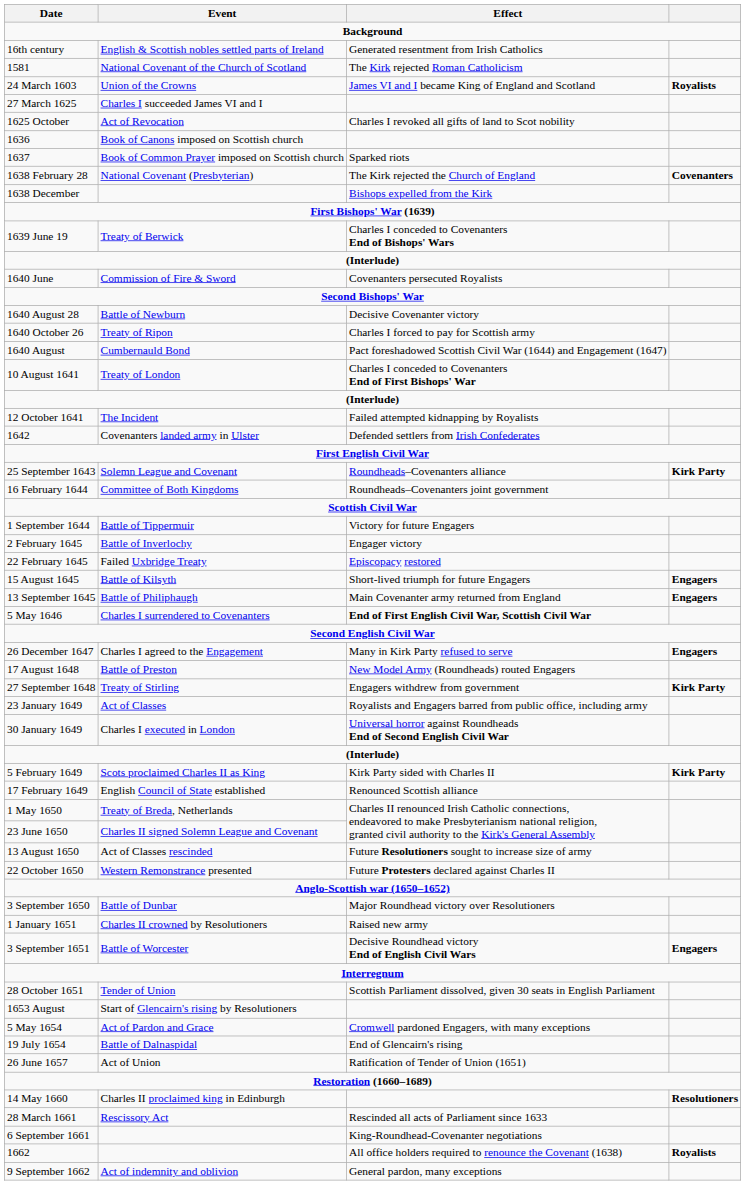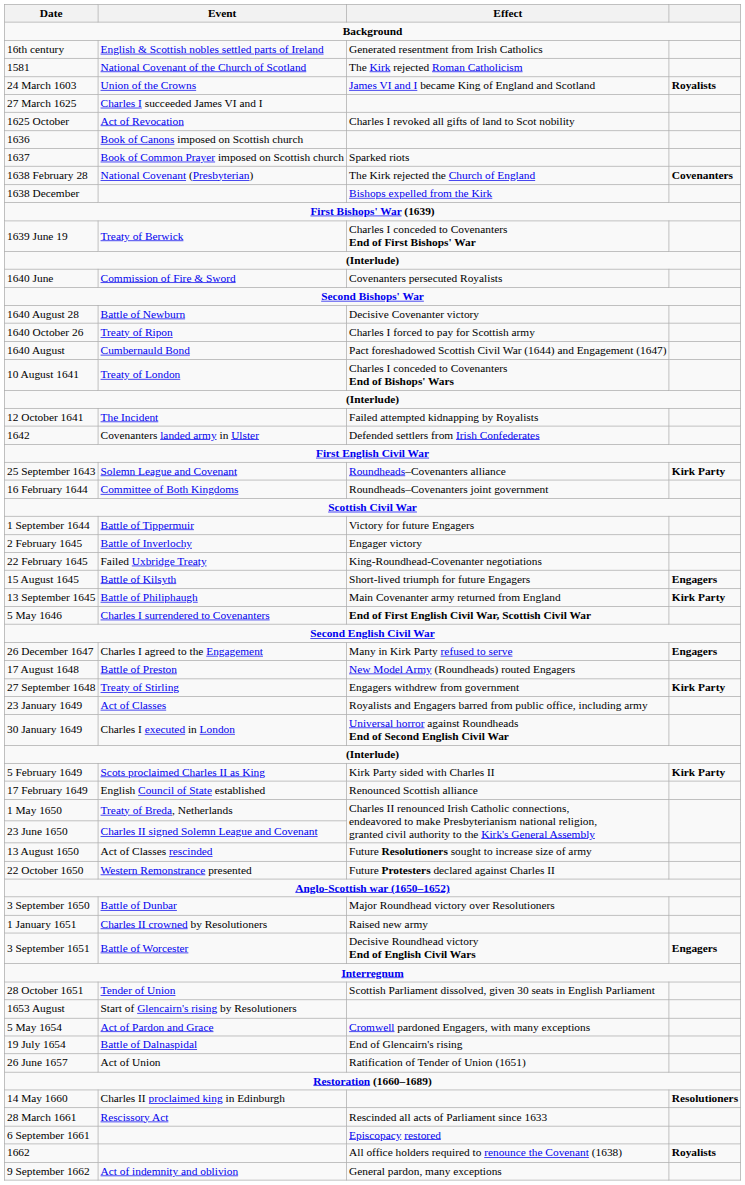 <table class="wikitable">
 <tr>
 <th>Date</th>
 <th>Event</th>
 <th>Effect</th>
 <th></th>
 </tr>
 <tr>
 <td colspan=4 style="text-align:center;"><strong>Background</strong></td>
 </tr>
 <tr>
 <td>16th century</td>
 <td><a href='#'>English & Scottish nobles settled parts of Ireland</a></td>
 <td>Generated resentment from Irish Catholics</td>
 <td></td>
 </tr>
 <tr>
 <td>1581</td>
 <td><a href='#'>National Covenant of the Church of Scotland</a></td>
 <td>The <a href='#'>Kirk</a> rejected <a href='#'>Roman Catholicism</a></td>
 <td></td>
 </tr>
 <tr>
 <td>24 March 1603</td>
 <td><a href='#'>Union of the Crowns</a></td>
 <td><a href='#'>James VI and I</a> became King of England and Scotland</td>
 <td><strong>Royalists</strong></td>
 </tr>
 <tr>
 <td>27 March 1625</td>
 <td><a href='#'>Charles I</a> succeeded James VI and I</td>
 <td></td>
 <td></td>
 </tr>
 <tr>
 <td>1625 October</td>
 <td><a href='#'>Act of Revocation</a></td>
 <td>Charles I revoked all gifts of land to Scot nobility</td>
 <td></td>
 </tr>
 <tr>
 <td>1636</td>
 <td><a href='#'>Book of Canons</a> imposed on Scottish church</td>
 <td></td>
 <td></td>
 </tr>
 <tr>
 <td>1637</td>
 <td><a href='#'>Book of Common Prayer</a> imposed on Scottish church</td>
 <td>Sparked riots</td>
 <td></td>
 </tr>
 <tr>
 <td>1638 February 28</td>
 <td><a href='#'>National Covenant</a> (<a href='#'>Presbyterian</a>)</td>
 <td>The Kirk rejected the <a href='#'>Church of England</a></td>
 <td><strong>Covenanters</strong></td>
 </tr>
 <tr>
 <td>1638 December</td>
 <td></td>
 <td><a href='#'>Bishops expelled from the Kirk</a></td>
 <td></td>
 </tr>
 <tr>
 <td colspan=4 style="text-align:center;"><strong><a href='#'>First Bishops' War</a> (1639)</strong></td>
 </tr>
 <tr>
 <td>1639 June 19</td>
 <td><a href='#'>Treaty of Berwick</a></td>
-<td>Charles I conceded to Covenanters<br><strong>End of Bishops' Wars</strong></td>
+<td>Charles I conceded to Covenanters<br><strong>End of First Bishops' War</strong></td>
 <td></td>
 </tr>
 <tr>
 <td colspan=4 style="text-align:center;"><strong>(Interlude)</strong></td>
 </tr>
 <tr>
 <td>1640 June</td>
 <td><a href='#'>Commission of Fire & Sword</a></td>
 <td>Covenanters persecuted Royalists</td>
 <td></td>
 </tr>
 <tr>
 <td colspan=4 style="text-align:center;"><strong><a href='#'>Second Bishops' War</a></strong></td>
 </tr>
 <tr>
 <td>1640 August 28</td>
 <td><a href='#'>Battle of Newburn</a></td>
 <td>Decisive Covenanter victory</td>
 <td></td>
 </tr>
 <tr>
 <td>1640 October 26</td>
 <td><a href='#'>Treaty of Ripon</a></td>
 <td>Charles I forced to pay for Scottish army</td>
 <td></td>
 </tr>
 <tr>
 <td>1640 August</td>
 <td><a href='#'>Cumbernauld Bond</a></td>
 <td>Pact foreshadowed Scottish Civil War (1644) and Engagement (1647)</td>
 <td></td>
 </tr>
 <tr>
 <td>10 August 1641</td>
 <td><a href='#'>Treaty of London</a></td>
-<td>Charles I conceded to Covenanters<br><strong>End of First Bishops' War</strong></td>
+<td>Charles I conceded to Covenanters<br><strong>End of Bishops' Wars</strong></td>
 <td></td>
 </tr>
 <tr>
 <td colspan=4 style="text-align:center;"><strong>(Interlude)</strong></td>
 </tr>
 <tr>
 <td>12 October 1641</td>
 <td><a href='#'>The Incident</a></td>
 <td>Failed attempted kidnapping by Royalists</td>
 <td></td>
 </tr>
 <tr>
 <td>1642</td>
 <td>Covenanters <a href='#'>landed army</a> in <a href='#'>Ulster</a></td>
 <td>Defended settlers from <a href='#'>Irish Confederates</a></td>
 <td></td>
 </tr>
 <tr>
 <td colspan=4 style="text-align:center;"><strong><a href='#'>First English Civil War</a></strong></td>
 </tr>
 <tr>
 <td>25 September 1643</td>
 <td><a href='#'>Solemn League and Covenant</a></td>
 <td><a href='#'>Roundheads</a>–Covenanters alliance</td>
 <td><strong>Kirk Party</strong></td>
 </tr>
 <tr>
 <td>16 February 1644</td>
 <td><a href='#'>Committee of Both Kingdoms</a></td>
 <td>Roundheads–Covenanters joint government</td>
 <td></td>
 </tr>
 <tr>
 <td colspan=4 style="text-align:center;"><strong><a href='#'>Scottish Civil War</a></strong></td>
 </tr>
 <tr>
 <td>1 September 1644</td>
 <td><a href='#'>Battle of Tippermuir</a></td>
 <td>Victory for future Engagers</td>
 <td></td>
 </tr>
 <tr>
 <td>2 February 1645</td>
 <td><a href='#'>Battle of Inverlochy</a></td>
 <td>Engager victory</td>
 <td></td>
 </tr>
 <tr>
 <td>22 February 1645</td>
 <td>Failed <a href='#'>Uxbridge Treaty</a></td>
-<td><a href='#'>Episcopacy</a> <a href='#'>restored</a></td>
+<td>King-Roundhead-Covenanter negotiations</td>
 <td></td>
 </tr>
 <tr>
 <td>15 August 1645</td>
 <td><a href='#'>Battle of Kilsyth</a></td>
 <td>Short-lived triumph for future Engagers</td>
 <td><strong>Engagers</strong></td>
 </tr>
 <tr>
 <td>13 September 1645</td>
 <td><a href='#'>Battle of Philiphaugh</a></td>
 <td>Main Covenanter army returned from England</td>
-<td><strong>Engagers</strong></td>
+<td><strong>Kirk Party</strong></td>
 </tr>
 <tr>
 <td>5 May 1646</td>
 <td><a href='#'>Charles I surrendered to Covenanters</a></td>
 <td><strong>End of First English Civil War, Scottish Civil War</strong></td>
 <td></td>
 </tr>
 <tr>
 <td colspan=4 style="text-align:center;"><strong><a href='#'>Second English Civil War</a></strong></td>
 </tr>
 <tr>
 <td>26 December 1647</td>
 <td>Charles I agreed to the <a href='#'>Engagement</a></td>
 <td>Many in Kirk Party <a href='#'>refused to serve</a></td>
 <td><strong>Engagers</strong></td>
 </tr>
 <tr>
 <td>17 August 1648</td>
 <td><a href='#'>Battle of Preston</a></td>
 <td><a href='#'>New Model Army</a> (Roundheads) routed Engagers</td>
 <td></td>
 </tr>
 <tr>
 <td style="white-space:nowrap;">27 September 1648</td>
 <td><a href='#'>Treaty of Stirling</a></td>
 <td>Engagers withdrew from government</td>
 <td><strong>Kirk Party</strong></td>
 </tr>
 <tr>
 <td>23 January 1649</td>
 <td><a href='#'>Act of Classes</a></td>
 <td>Royalists and Engagers barred from public office, including army</td>
 <td></td>
 </tr>
 <tr>
 <td>30 January 1649</td>
 <td>Charles I <a href='#'>executed</a> in <a href='#'>London</a></td>
 <td><a href='#'>Universal horror</a> against Roundheads<br><strong>End of Second English Civil War</strong></td>
 <td></td>
 </tr>
 <tr>
 <td colspan=4 style="text-align:center;"><strong>(Interlude)</strong></td>
 </tr>
 <tr>
 <td>5 February 1649</td>
 <td><a href='#'>Scots proclaimed Charles II as King</a></td>
 <td>Kirk Party sided with Charles II</td>
 <td><strong>Kirk Party</strong></td>
 </tr>
 <tr>
 <td>17 February 1649</td>
 <td>English <a href='#'>Council of State</a> established</td>
 <td>Renounced Scottish alliance</td>
 <td></td>
 </tr>
 <tr>
 <td>1 May 1650</td>
 <td><a href='#'>Treaty of Breda</a>, Netherlands</td>
 <td rowspan=2>Charles II renounced Irish Catholic connections,<br>endeavored to make Presbyterianism national religion,<br>granted civil authority to the <a href='#'>Kirk's General Assembly</a></td>
 <td rowspan=2></td>
 </tr>
 <tr>
 <td>23 June 1650</td>
 <td><a href='#'>Charles II signed Solemn League and Covenant</a></td>
 </tr>
 <tr>
 <td>13 August 1650</td>
 <td>Act of Classes <a href='#'>rescinded</a></td>
 <td>Future <strong>Resolutioners</strong> sought to increase size of army</td>
 <td></td>
 </tr>
 <tr>
 <td>22 October 1650</td>
 <td><a href='#'>Western Remonstrance</a> presented</td>
 <td>Future <strong>Protesters</strong> declared against Charles II</td>
 <td></td>
 </tr>
 <tr>
 <td colspan=4 style="text-align:center;"><strong><a href='#'>Anglo-Scottish war (1650–1652)</a></strong></td>
 </tr>
 <tr>
 <td>3 September 1650</td>
 <td><a href='#'>Battle of Dunbar</a></td>
 <td>Major Roundhead victory over Resolutioners</td>
 <td></td>
 </tr>
 <tr>
 <td>1 January 1651</td>
 <td><a href='#'>Charles II crowned</a> by Resolutioners</td>
 <td>Raised new army</td>
 <td></td>
 </tr>
 <tr>
 <td>3 September 1651</td>
 <td><a href='#'>Battle of Worcester</a></td>
 <td>Decisive Roundhead victory<br><strong>End of English Civil Wars</strong></td>
 <td><strong>Engagers</strong></td>
 </tr>
 <tr>
 <td colspan=4 style="text-align:center;"><strong><a href='#'>Interregnum</a></strong></td>
 </tr>
 <tr>
 <td>28 October 1651</td>
 <td><a href='#'>Tender of Union</a></td>
 <td>Scottish Parliament dissolved, given 30 seats in English Parliament</td>
 <td></td>
 </tr>
 <tr>
 <td>1653 August</td>
 <td>Start of <a href='#'>Glencairn's rising</a> by Resolutioners</td>
 <td></td>
 <td></td>
 </tr>
 <tr>
 <td>5 May 1654</td>
 <td><a href='#'>Act of Pardon and Grace</a></td>
 <td><a href='#'>Cromwell</a> pardoned Engagers, with many exceptions</td>
 <td></td>
 </tr>
 <tr>
 <td>19 July 1654</td>
 <td><a href='#'>Battle of Dalnaspidal</a></td>
 <td>End of Glencairn's rising</td>
 <td></td>
 </tr>
 <tr>
 <td>26 June 1657</td>
 <td>Act of Union</td>
 <td>Ratification of Tender of Union (1651)</td>
 <td></td>
 </tr>
 <tr>
 <td colspan=4 style="text-align:center;"><strong><a href='#'>Restoration</a> (1660–1689)</strong></td>
 </tr>
 <tr>
 <td>14 May 1660</td>
 <td>Charles II <a href='#'>proclaimed king</a> in Edinburgh</td>
 <td></td>
 <td><strong>Resolutioners</strong></td>
 </tr>
 <tr>
 <td>28 March 1661</td>
 <td><a href='#'>Rescissory Act</a></td>
 <td>Rescinded all acts of Parliament since 1633</td>
 <td></td>
 </tr>
 <tr>
 <td>6 September 1661</td>
 <td></td>
-<td>King-Roundhead-Covenanter negotiations</td>
+<td><a href='#'>Episcopacy</a> <a href='#'>restored</a></td>
 <td></td>
 </tr>
 <tr>
 <td>1662</td>
 <td></td>
 <td>All office holders required to <a href='#'>renounce the Covenant</a> (1638)</td>
 <td><strong>Royalists</strong></td>
 </tr>
 <tr>
 <td>9 September 1662</td>
 <td><a href='#'>Act of indemnity and oblivion</a></td>
 <td>General pardon, many exceptions</td>
 <td></td>
 </tr>
 </table>
